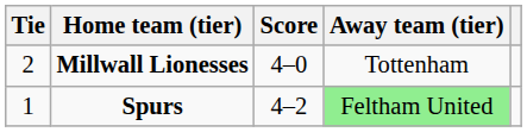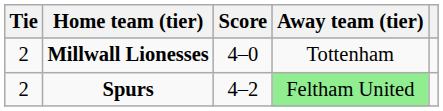 <table class="wikitable" style="text-align:center; font-size:85%">
 <tr>
 <th>Tie</th>
 <th>Home team (tier)</th>
 <th>Score</th>
 <th>Away team (tier)</th>
 <th></th>
 </tr>
 <tr>
 <td align="center">2</td>
 <td><strong>Millwall Lionesses</strong></td>
 <td align="center">4–0</td>
 <td>Tottenham</td>
 <td></td>
 </tr>
 <tr>
-<td align="center">1</td>
+<td align="center">2</td>
 <td><strong>Spurs</strong></td>
 <td align="center">4–2</td>
 <td style="background: lightgreen;">Feltham United</td>
 <td></td>
 </tr>
 </table>
